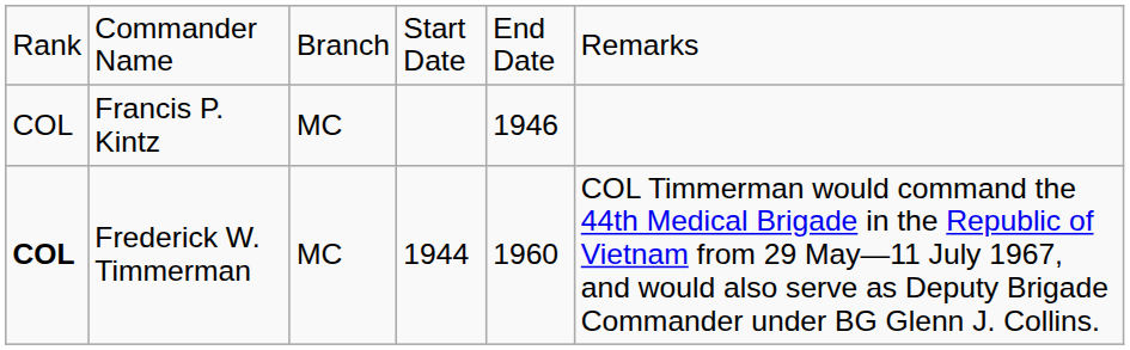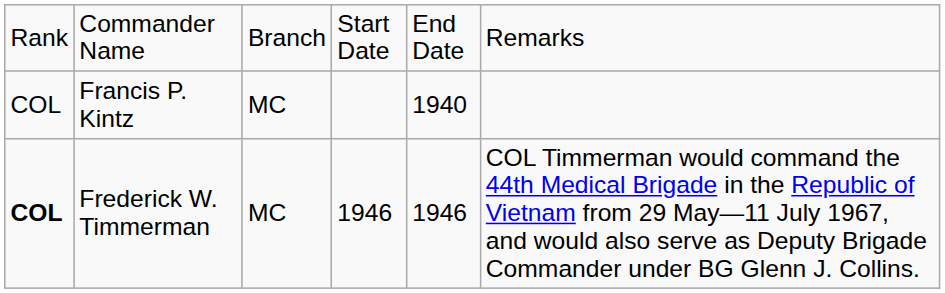 <table class="wikitable">
 <tr>
 <td>Rank</td>
 <td>Commander Name</td>
 <td>Branch</td>
 <td>Start Date</td>
 <td>End Date</td>
 <td>Remarks</td>
 </tr>
 <tr>
 <td>COL</td>
 <td>Francis P. Kintz</td>
 <td>MC</td>
 <td></td>
-<td>1946</td>
+<td>1940</td>
 <td></td>
 </tr>
 <tr>
 <td><strong>COL</strong></td>
 <td>Frederick W. Timmerman</td>
 <td>MC</td>
-<td>1944</td>
-<td>1960</td>
+<td>1946</td>
+<td>1946</td>
 <td>COL Timmerman would command the <a href='#'>44th Medical Brigade</a> in the <a href='#'>Republic of Vietnam</a> from 29 May—11 July 1967, and would also serve as Deputy Brigade Commander under BG Glenn J. Collins.</td>
 </tr>
 </table>
